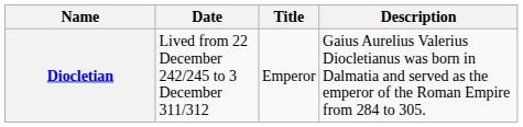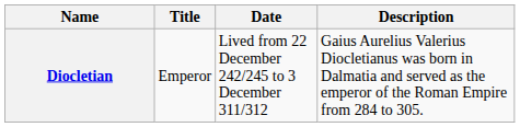 <table class="wikitable sortable">
 <tr>
 <th scope="col" style="width: 150px;">Name</th>
+<th scope="col" style="width: 50px;">Title</th>
 <th scope="col" style="width: 100px;">Date</th>
-<th scope="col" style="width: 50px;">Title</th>
 <th scope="col" style="width: 200px;">Description</th>
 </tr>
 <tr>
 <th><a href='#'>Diocletian</a></th>
+<td>Emperor</td>
 <td>Lived from 22 December 242/245 to 3 December 311/312</td>
-<td>Emperor</td>
 <td>Gaius Aurelius Valerius Diocletianus was born in Dalmatia and served as the emperor of the Roman Empire from 284 to 305.</td>
 </tr>
 </table>
